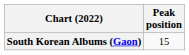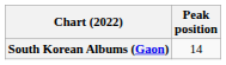 <table class="wikitable plainrowheaders" style="text-align:center">
 <tr>
 <th scope="col">Chart (2022)</th>
 <th scope="col">Peak<br>position</th>
 </tr>
 <tr>
 <th scope="row">South Korean Albums (<a href='#'>Gaon</a>)</th>
-<td>15</td>
+<td>14</td>
 </tr>
 </table>
